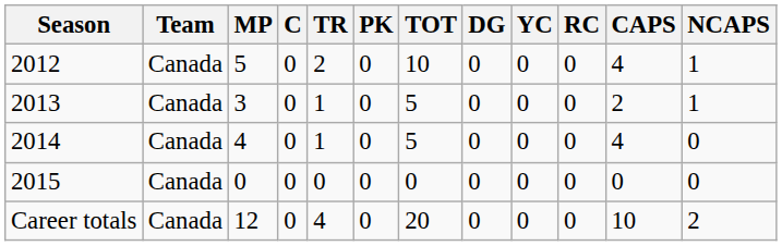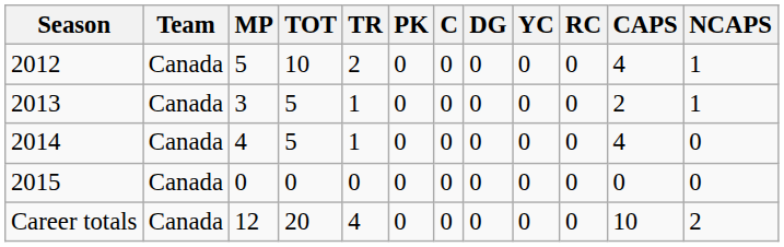 <table class="wikitable">
 <tr>
 <th>Season</th>
 <th>Team</th>
 <th>MP</th>
-<th>C</th>
+<th>TOT</th>
 <th>TR</th>
 <th>PK</th>
-<th>TOT</th>
+<th>C</th>
 <th>DG</th>
 <th>YC</th>
 <th>RC</th>
 <th>CAPS</th>
 <th>NCAPS</th>
 </tr>
 <tr>
 <td>2012</td>
 <td>Canada</td>
 <td>5</td>
-<td>0</td>
+<td>10</td>
 <td>2</td>
 <td>0</td>
-<td>10</td>
+<td>0</td>
 <td>0</td>
 <td>0</td>
 <td>0</td>
 <td>4</td>
 <td>1</td>
 </tr>
 <tr>
 <td>2013</td>
 <td>Canada</td>
 <td>3</td>
-<td>0</td>
+<td>5</td>
 <td>1</td>
 <td>0</td>
-<td>5</td>
+<td>0</td>
 <td>0</td>
 <td>0</td>
 <td>0</td>
 <td>2</td>
 <td>1</td>
 </tr>
 <tr>
 <td>2014</td>
 <td>Canada</td>
 <td>4</td>
-<td>0</td>
+<td>5</td>
 <td>1</td>
 <td>0</td>
-<td>5</td>
+<td>0</td>
 <td>0</td>
 <td>0</td>
 <td>0</td>
 <td>4</td>
 <td>0</td>
 </tr>
 <tr>
 <td>2015</td>
 <td>Canada</td>
 <td>0</td>
 <td>0</td>
 <td>0</td>
 <td>0</td>
 <td>0</td>
 <td>0</td>
 <td>0</td>
 <td>0</td>
 <td>0</td>
 <td>0</td>
 </tr>
 <tr>
 <td>Career totals</td>
 <td>Canada</td>
 <td>12</td>
-<td>0</td>
+<td>20</td>
 <td>4</td>
 <td>0</td>
-<td>20</td>
+<td>0</td>
 <td>0</td>
 <td>0</td>
 <td>0</td>
 <td>10</td>
 <td>2</td>
 </tr>
 </table>
